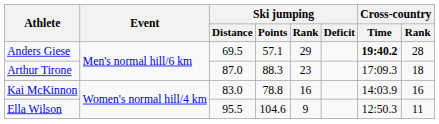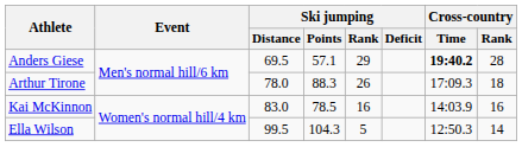 <table class="wikitable" style="font-size:90%">
 <tr>
 <th rowspan="2">Athlete</th>
 <th rowspan="2">Event</th>
 <th colspan="4">Ski jumping</th>
 <th colspan="2">Cross-country</th>
 </tr>
 <tr style="font-size:95%">
 <th>Distance</th>
 <th>Points</th>
 <th>Rank</th>
 <th>Deficit</th>
 <th>Time</th>
 <th>Rank</th>
 </tr>
 <tr align=center>
 <td align=left><a href='#'>Anders Giese</a></td>
 <td align=left rowspan=2><a href='#'>Men's normal hill/6 km</a></td>
 <td>69.5</td>
 <td>57.1</td>
 <td>29</td>
 <td></td>
 <td><strong>19:40.2</strong></td>
 <td>28</td>
 </tr>
 <tr align=center>
 <td align=left><a href='#'>Arthur Tirone</a></td>
-<td>87.0</td>
+<td>78.0</td>
 <td>88.3</td>
-<td>23</td>
+<td>26</td>
 <td></td>
 <td>17:09.3</td>
 <td>18</td>
 </tr>
 <tr align=center>
 <td align=left><a href='#'>Kai McKinnon</a></td>
 <td align=left rowspan=2><a href='#'>Women's normal hill/4 km</a></td>
 <td>83.0</td>
-<td>78.8</td>
+<td>78.5</td>
 <td>16</td>
 <td></td>
 <td>14:03.9</td>
 <td>16</td>
 </tr>
 <tr align=center>
 <td align=left><a href='#'>Ella Wilson</a></td>
-<td>95.5</td>
-<td>104.6</td>
-<td>9</td>
+<td>99.5</td>
+<td>104.3</td>
+<td>5</td>
 <td></td>
 <td>12:50.3</td>
-<td>11</td>
+<td>14</td>
 </tr>
 </table>
